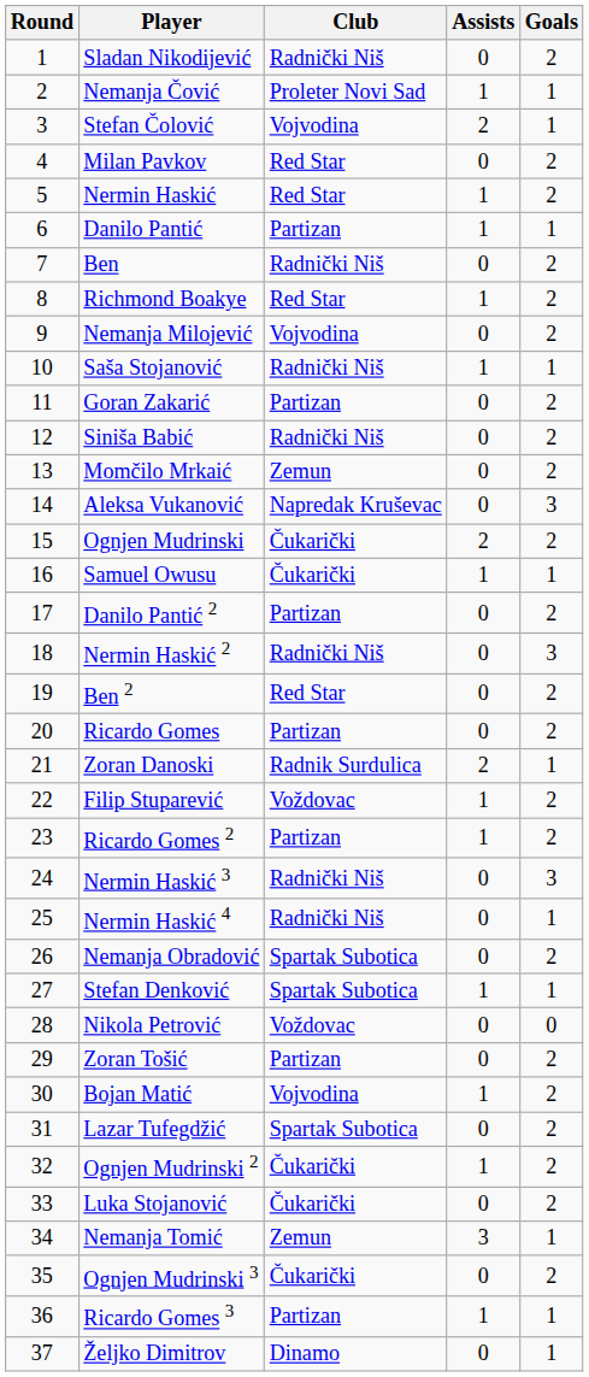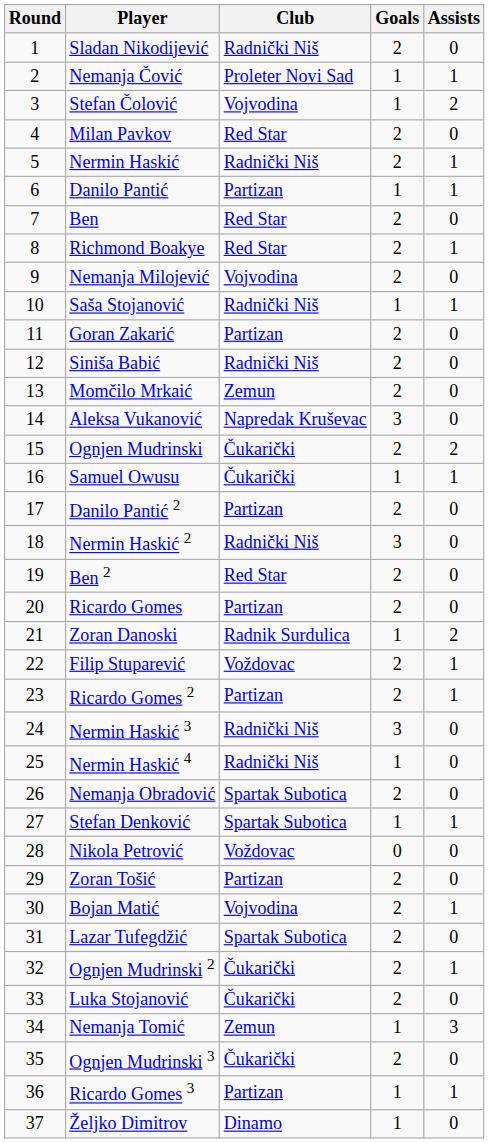 <table class="wikitable">
 <tr>
 <th>Round</th>
 <th>Player</th>
 <th>Club</th>
+<th>Goals</th>
 <th>Assists</th>
-<th>Goals</th>
 </tr>
 <tr>
 <td style="text-align:center">1</td>
 <td> <a href='#'>Sladan Nikodijević</a></td>
 <td><a href='#'>Radnički Niš</a></td>
+<td style="text-align:center">2</td>
 <td style="text-align:center">0</td>
-<td style="text-align:center">2</td>
 </tr>
 <tr>
 <td style="text-align:center">2</td>
 <td> <a href='#'>Nemanja Čović</a></td>
 <td><a href='#'>Proleter Novi Sad</a></td>
 <td style="text-align:center">1</td>
 <td style="text-align:center">1</td>
 </tr>
 <tr>
 <td style="text-align:center">3</td>
 <td> <a href='#'>Stefan Čolović</a></td>
 <td><a href='#'>Vojvodina</a></td>
+<td style="text-align:center">1</td>
 <td style="text-align:center">2</td>
-<td style="text-align:center">1</td>
 </tr>
 <tr>
 <td style="text-align:center">4</td>
 <td> <a href='#'>Milan Pavkov</a></td>
 <td><a href='#'>Red Star</a></td>
+<td style="text-align:center">2</td>
 <td style="text-align:center">0</td>
-<td style="text-align:center">2</td>
 </tr>
 <tr>
 <td style="text-align:center">5</td>
 <td> <a href='#'>Nermin Haskić</a></td>
-<td><a href='#'>Red Star</a></td>
+<td><a href='#'>Radnički Niš</a></td>
+<td style="text-align:center">2</td>
 <td style="text-align:center">1</td>
-<td style="text-align:center">2</td>
 </tr>
 <tr>
 <td style="text-align:center">6</td>
 <td> <a href='#'>Danilo Pantić</a></td>
 <td><a href='#'>Partizan</a></td>
 <td style="text-align:center">1</td>
 <td style="text-align:center">1</td>
 </tr>
 <tr>
 <td style="text-align:center">7</td>
 <td> <a href='#'>Ben</a></td>
-<td><a href='#'>Radnički Niš</a></td>
+<td><a href='#'>Red Star</a></td>
+<td style="text-align:center">2</td>
 <td style="text-align:center">0</td>
-<td style="text-align:center">2</td>
 </tr>
 <tr>
 <td style="text-align:center">8</td>
 <td> <a href='#'>Richmond Boakye</a></td>
 <td><a href='#'>Red Star</a></td>
+<td style="text-align:center">2</td>
 <td style="text-align:center">1</td>
-<td style="text-align:center">2</td>
 </tr>
 <tr>
 <td style="text-align:center">9</td>
 <td> <a href='#'>Nemanja Milojević</a></td>
 <td><a href='#'>Vojvodina</a></td>
+<td style="text-align:center">2</td>
 <td style="text-align:center">0</td>
-<td style="text-align:center">2</td>
 </tr>
 <tr>
 <td style="text-align:center">10</td>
 <td> <a href='#'>Saša Stojanović</a></td>
 <td><a href='#'>Radnički Niš</a></td>
 <td style="text-align:center">1</td>
 <td style="text-align:center">1</td>
 </tr>
 <tr>
 <td style="text-align:center">11</td>
 <td> <a href='#'>Goran Zakarić</a></td>
 <td><a href='#'>Partizan</a></td>
+<td style="text-align:center">2</td>
 <td style="text-align:center">0</td>
-<td style="text-align:center">2</td>
 </tr>
 <tr>
 <td style="text-align:center">12</td>
 <td> <a href='#'>Siniša Babić</a></td>
 <td><a href='#'>Radnički Niš</a></td>
+<td style="text-align:center">2</td>
 <td style="text-align:center">0</td>
-<td style="text-align:center">2</td>
 </tr>
 <tr>
 <td style="text-align:center">13</td>
 <td> <a href='#'>Momčilo Mrkaić</a></td>
 <td><a href='#'>Zemun</a></td>
+<td style="text-align:center">2</td>
 <td style="text-align:center">0</td>
-<td style="text-align:center">2</td>
 </tr>
 <tr>
 <td style="text-align:center">14</td>
 <td> <a href='#'>Aleksa Vukanović</a></td>
 <td><a href='#'>Napredak Kruševac</a></td>
+<td style="text-align:center">3</td>
 <td style="text-align:center">0</td>
-<td style="text-align:center">3</td>
 </tr>
 <tr>
 <td style="text-align:center">15</td>
 <td> <a href='#'>Ognjen Mudrinski</a></td>
 <td><a href='#'>Čukarički</a></td>
 <td style="text-align:center">2</td>
 <td style="text-align:center">2</td>
 </tr>
 <tr>
 <td style="text-align:center">16</td>
 <td> <a href='#'>Samuel Owusu</a></td>
 <td><a href='#'>Čukarički</a></td>
 <td style="text-align:center">1</td>
 <td style="text-align:center">1</td>
 </tr>
 <tr>
 <td style="text-align:center">17</td>
 <td> <a href='#'>Danilo Pantić</a> <sup>2</sup></td>
 <td><a href='#'>Partizan</a></td>
+<td style="text-align:center">2</td>
 <td style="text-align:center">0</td>
-<td style="text-align:center">2</td>
 </tr>
 <tr>
 <td style="text-align:center">18</td>
 <td> <a href='#'>Nermin Haskić</a> <sup>2</sup></td>
 <td><a href='#'>Radnički Niš</a></td>
+<td style="text-align:center">3</td>
 <td style="text-align:center">0</td>
-<td style="text-align:center">3</td>
 </tr>
 <tr>
 <td style="text-align:center">19</td>
 <td> <a href='#'>Ben</a> <sup>2</sup></td>
 <td><a href='#'>Red Star</a></td>
+<td style="text-align:center">2</td>
 <td style="text-align:center">0</td>
-<td style="text-align:center">2</td>
 </tr>
 <tr>
 <td style="text-align:center">20</td>
 <td> <a href='#'>Ricardo Gomes</a></td>
 <td><a href='#'>Partizan</a></td>
+<td style="text-align:center">2</td>
 <td style="text-align:center">0</td>
-<td style="text-align:center">2</td>
 </tr>
 <tr>
 <td style="text-align:center">21</td>
 <td> <a href='#'>Zoran Danoski</a></td>
 <td><a href='#'>Radnik Surdulica</a></td>
+<td style="text-align:center">1</td>
 <td style="text-align:center">2</td>
-<td style="text-align:center">1</td>
 </tr>
 <tr>
 <td style="text-align:center">22</td>
 <td> <a href='#'>Filip Stuparević</a></td>
 <td><a href='#'>Voždovac</a></td>
+<td style="text-align:center">2</td>
 <td style="text-align:center">1</td>
-<td style="text-align:center">2</td>
 </tr>
 <tr>
 <td style="text-align:center">23</td>
 <td> <a href='#'>Ricardo Gomes</a> <sup>2</sup></td>
 <td><a href='#'>Partizan</a></td>
+<td style="text-align:center">2</td>
 <td style="text-align:center">1</td>
-<td style="text-align:center">2</td>
 </tr>
 <tr>
 <td style="text-align:center">24</td>
 <td> <a href='#'>Nermin Haskić</a> <sup>3</sup></td>
 <td><a href='#'>Radnički Niš</a></td>
+<td style="text-align:center">3</td>
 <td style="text-align:center">0</td>
-<td style="text-align:center">3</td>
 </tr>
 <tr>
 <td style="text-align:center">25</td>
 <td> <a href='#'>Nermin Haskić</a> <sup>4</sup></td>
 <td><a href='#'>Radnički Niš</a></td>
+<td style="text-align:center">1</td>
 <td style="text-align:center">0</td>
-<td style="text-align:center">1</td>
 </tr>
 <tr>
 <td style="text-align:center">26</td>
 <td> <a href='#'>Nemanja Obradović</a></td>
 <td><a href='#'>Spartak Subotica</a></td>
+<td style="text-align:center">2</td>
 <td style="text-align:center">0</td>
-<td style="text-align:center">2</td>
 </tr>
 <tr>
 <td style="text-align:center">27</td>
 <td> <a href='#'>Stefan Denković</a></td>
 <td><a href='#'>Spartak Subotica</a></td>
 <td style="text-align:center">1</td>
 <td style="text-align:center">1</td>
 </tr>
 <tr>
 <td style="text-align:center">28</td>
 <td> <a href='#'>Nikola Petrović</a></td>
 <td><a href='#'>Voždovac</a></td>
 <td style="text-align:center">0</td>
 <td style="text-align:center">0</td>
 </tr>
 <tr>
 <td style="text-align:center">29</td>
 <td> <a href='#'>Zoran Tošić</a></td>
 <td><a href='#'>Partizan</a></td>
+<td style="text-align:center">2</td>
 <td style="text-align:center">0</td>
-<td style="text-align:center">2</td>
 </tr>
 <tr>
 <td style="text-align:center">30</td>
 <td> <a href='#'>Bojan Matić</a></td>
 <td><a href='#'>Vojvodina</a></td>
+<td style="text-align:center">2</td>
 <td style="text-align:center">1</td>
-<td style="text-align:center">2</td>
 </tr>
 <tr>
 <td style="text-align:center">31</td>
 <td> <a href='#'>Lazar Tufegdžić</a></td>
 <td><a href='#'>Spartak Subotica</a></td>
+<td style="text-align:center">2</td>
 <td style="text-align:center">0</td>
-<td style="text-align:center">2</td>
 </tr>
 <tr>
 <td style="text-align:center">32</td>
 <td> <a href='#'>Ognjen Mudrinski</a> <sup>2</sup></td>
 <td><a href='#'>Čukarički</a></td>
+<td style="text-align:center">2</td>
 <td style="text-align:center">1</td>
-<td style="text-align:center">2</td>
 </tr>
 <tr>
 <td style="text-align:center">33</td>
 <td> <a href='#'>Luka Stojanović</a></td>
 <td><a href='#'>Čukarički</a></td>
+<td style="text-align:center">2</td>
 <td style="text-align:center">0</td>
-<td style="text-align:center">2</td>
 </tr>
 <tr>
 <td style="text-align:center">34</td>
 <td> <a href='#'>Nemanja Tomić</a></td>
 <td><a href='#'>Zemun</a></td>
+<td style="text-align:center">1</td>
 <td style="text-align:center">3</td>
-<td style="text-align:center">1</td>
 </tr>
 <tr>
 <td style="text-align:center">35</td>
 <td> <a href='#'>Ognjen Mudrinski</a> <sup>3</sup></td>
 <td><a href='#'>Čukarički</a></td>
+<td style="text-align:center">2</td>
 <td style="text-align:center">0</td>
-<td style="text-align:center">2</td>
 </tr>
 <tr>
 <td style="text-align:center">36</td>
 <td> <a href='#'>Ricardo Gomes</a> <sup>3</sup></td>
 <td><a href='#'>Partizan</a></td>
 <td style="text-align:center">1</td>
 <td style="text-align:center">1</td>
 </tr>
 <tr>
 <td style="text-align:center">37</td>
 <td> <a href='#'>Željko Dimitrov</a></td>
 <td><a href='#'>Dinamo</a></td>
+<td style="text-align:center">1</td>
 <td style="text-align:center">0</td>
-<td style="text-align:center">1</td>
 </tr>
 </table>
